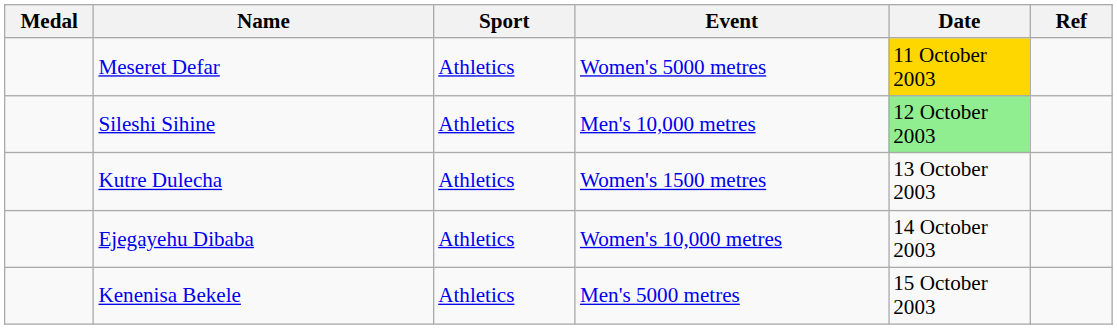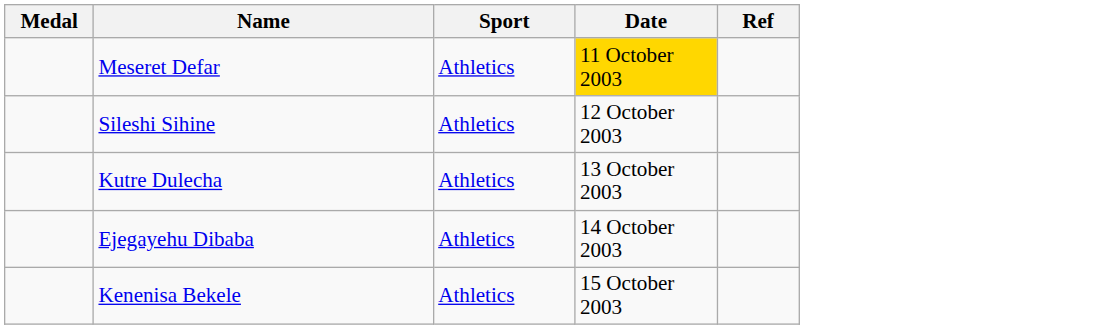 <table class="wikitable sortable" style="font-size:100%">
 <tr>
 <th width="60">Medal</th>
 <th width="250">Name</th>
 <th width="100">Sport</th>
-<th width="230">Event</th>
 <th width="100">Date</th>
 <th width="55">Ref</th>
 </tr>
 <tr>
 <td></td>
 <td><a href='#'>Meseret Defar</a></td>
 <td><a href='#'>Athletics</a></td>
-<td><a href='#'>Women's 5000 metres</a></td>
 <td style="background: gold;">11 October 2003</td>
 <td></td>
 </tr>
 <tr>
 <td></td>
 <td><a href='#'>Sileshi Sihine</a></td>
 <td><a href='#'>Athletics</a></td>
-<td><a href='#'>Men's 10,000 metres</a></td>
-<td style="background: lightgreen;">12 October 2003</td>
+<td>12 October 2003</td>
 <td></td>
 </tr>
 <tr>
 <td></td>
 <td><a href='#'>Kutre Dulecha</a></td>
 <td><a href='#'>Athletics</a></td>
-<td><a href='#'>Women's 1500 metres</a></td>
 <td>13 October 2003</td>
 <td></td>
 </tr>
 <tr>
 <td></td>
 <td><a href='#'>Ejegayehu Dibaba</a></td>
 <td><a href='#'>Athletics</a></td>
-<td><a href='#'>Women's 10,000 metres</a></td>
 <td>14 October 2003</td>
 <td></td>
 </tr>
 <tr>
 <td></td>
 <td><a href='#'>Kenenisa Bekele</a></td>
 <td><a href='#'>Athletics</a></td>
-<td><a href='#'>Men's 5000 metres</a></td>
 <td>15 October 2003</td>
 <td></td>
 </tr>
 </table>
